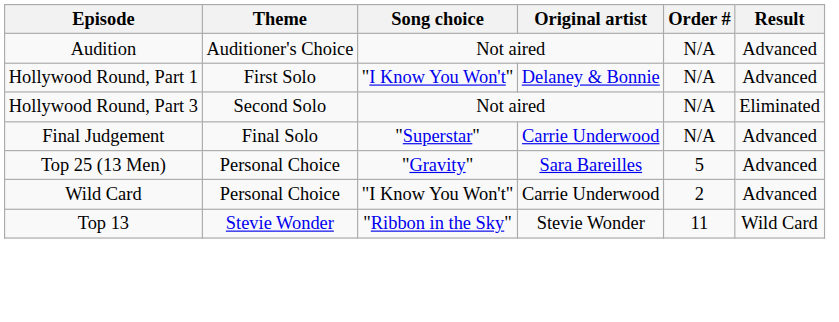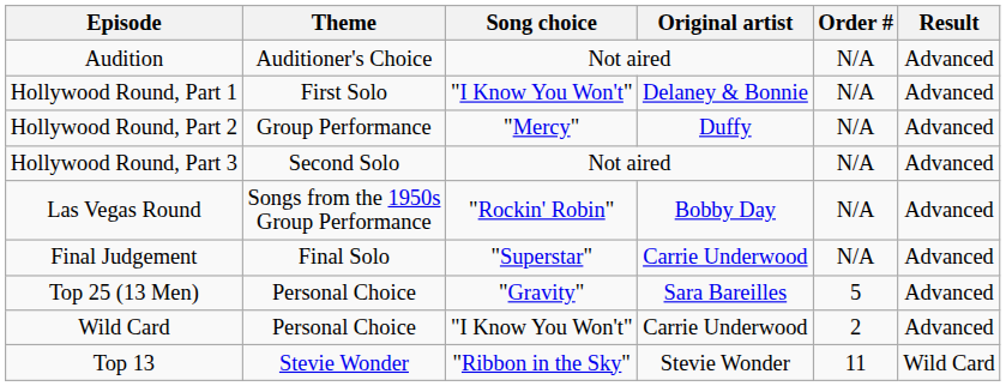 <table class="wikitable" style="text-align: center;">
 <tr>
 <th>Episode</th>
 <th>Theme</th>
 <th>Song choice</th>
 <th>Original artist</th>
 <th>Order #</th>
 <th>Result</th>
 </tr>
 <tr>
 <td>Audition</td>
 <td>Auditioner's Choice</td>
 <td colspan=2>Not aired</td>
 <td>N/A</td>
 <td>Advanced</td>
 </tr>
 <tr>
 <td>Hollywood Round, Part 1</td>
 <td>First Solo</td>
 <td>"<a href='#'>I Know You Won't</a>"</td>
 <td><a href='#'>Delaney & Bonnie</a></td>
 <td>N/A</td>
 <td>Advanced</td>
 </tr>
 <tr>
+<td>Hollywood Round, Part 2</td>
+<td>Group Performance</td>
+<td>"<a href='#'>Mercy</a>"</td>
+<td><a href='#'>Duffy</a></td>
+<td>N/A</td>
+<td>Advanced</td>
+</tr>
+<tr>
 <td>Hollywood Round, Part 3</td>
 <td>Second Solo</td>
 <td colspan=2>Not aired</td>
 <td>N/A</td>
-<td>Eliminated</td>
+<td>Advanced</td>
+</tr>
+<tr>
+<td>Las Vegas Round</td>
+<td>Songs from the <a href='#'>1950s</a><br>Group Performance</td>
+<td>"<a href='#'>Rockin' Robin</a>"</td>
+<td><a href='#'>Bobby Day</a></td>
+<td>N/A</td>
+<td>Advanced</td>
 </tr>
 <tr>
 <td>Final Judgement</td>
 <td>Final Solo</td>
 <td>"<a href='#'>Superstar</a>"</td>
 <td><a href='#'>Carrie Underwood</a></td>
 <td>N/A</td>
 <td>Advanced</td>
 </tr>
 <tr>
 <td>Top 25 (13 Men)</td>
 <td>Personal Choice</td>
 <td>"<a href='#'>Gravity</a>"</td>
 <td><a href='#'>Sara Bareilles</a></td>
 <td>5</td>
 <td>Advanced</td>
 </tr>
 <tr>
 <td>Wild Card</td>
 <td>Personal Choice</td>
 <td>"I Know You Won't"</td>
 <td>Carrie Underwood</td>
 <td>2</td>
 <td>Advanced</td>
 </tr>
 <tr>
 <td>Top 13</td>
 <td><a href='#'>Stevie Wonder</a></td>
 <td>"<a href='#'>Ribbon in the Sky</a>"</td>
 <td>Stevie Wonder</td>
 <td>11</td>
 <td>Wild Card</td>
 </tr>
 </table>
